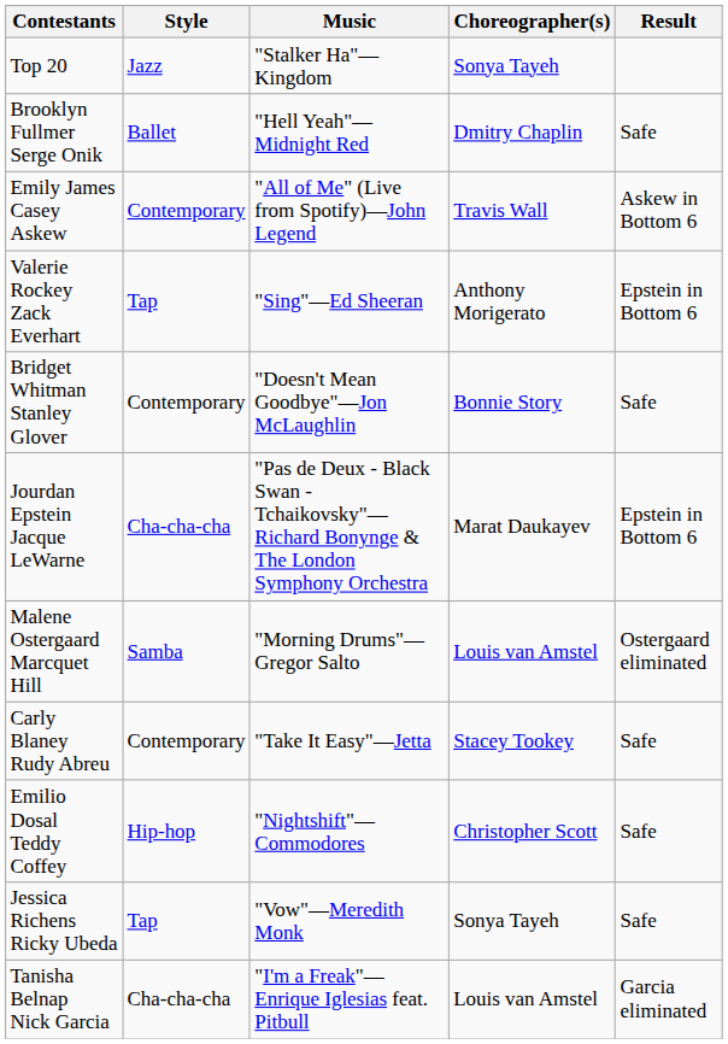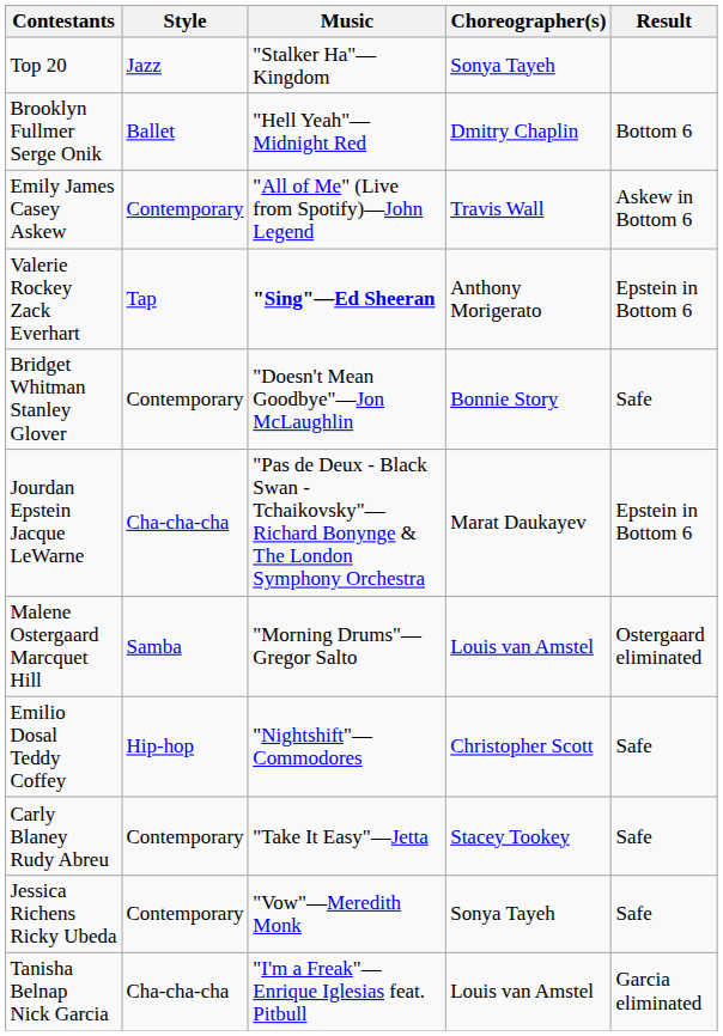 <table class="wikitable" style="width:90%;">
 <tr>
 <th>Contestants</th>
 <th>Style</th>
 <th>Music</th>
 <th>Choreographer(s)</th>
 <th>Result</th>
 </tr>
 <tr>
 <td>Top 20</td>
 <td><a href='#'>Jazz</a></td>
 <td>"Stalker Ha"—Kingdom</td>
 <td><a href='#'>Sonya Tayeh</a></td>
 <td></td>
 </tr>
 <tr>
 <td>Brooklyn Fullmer<br>Serge Onik</td>
 <td><a href='#'>Ballet</a></td>
 <td>"Hell Yeah"—<a href='#'>Midnight Red</a></td>
 <td><a href='#'>Dmitry Chaplin</a></td>
-<td>Safe</td>
+<td>Bottom 6</td>
 </tr>
 <tr>
 <td>Emily James<br>Casey Askew</td>
 <td><a href='#'>Contemporary</a></td>
 <td>"<a href='#'>All of Me</a>" (Live from Spotify)—<a href='#'>John Legend</a></td>
 <td><a href='#'>Travis Wall</a></td>
 <td>Askew in Bottom 6</td>
 </tr>
 <tr>
 <td>Valerie Rockey<br>Zack Everhart</td>
 <td><a href='#'>Tap</a></td>
-<td>"<a href='#'>Sing</a>"—<a href='#'>Ed Sheeran</a></td>
+<td><strong>"<a href='#'>Sing</a>"—<a href='#'>Ed Sheeran</a></strong></td>
 <td>Anthony Morigerato</td>
 <td>Epstein in Bottom 6</td>
 </tr>
 <tr>
 <td>Bridget Whitman<br>Stanley Glover</td>
 <td>Contemporary</td>
 <td>"Doesn't Mean Goodbye"—<a href='#'>Jon McLaughlin</a></td>
 <td><a href='#'>Bonnie Story</a></td>
 <td>Safe</td>
 </tr>
 <tr>
 <td>Jourdan Epstein<br>Jacque LeWarne</td>
 <td><a href='#'>Cha-cha-cha</a></td>
 <td>"Pas de Deux - Black Swan - Tchaikovsky"—<a href='#'>Richard Bonynge</a> & <a href='#'>The London Symphony Orchestra</a></td>
 <td>Marat Daukayev</td>
 <td>Epstein in Bottom 6</td>
 </tr>
 <tr>
 <td>Malene Ostergaard<br>Marcquet Hill</td>
 <td><a href='#'>Samba</a></td>
 <td>"Morning Drums"—Gregor Salto</td>
 <td><a href='#'>Louis van Amstel</a></td>
 <td>Ostergaard eliminated</td>
 </tr>
 <tr>
+<td>Emilio Dosal<br>Teddy Coffey</td>
+<td><a href='#'>Hip-hop</a></td>
+<td>"<a href='#'>Nightshift</a>"—<a href='#'>Commodores</a></td>
+<td><a href='#'>Christopher Scott</a></td>
+<td>Safe</td>
+</tr>
+<tr>
 <td>Carly Blaney<br>Rudy Abreu</td>
 <td>Contemporary</td>
 <td>"Take It Easy"—<a href='#'>Jetta</a></td>
 <td><a href='#'>Stacey Tookey</a></td>
 <td>Safe</td>
 </tr>
 <tr>
-<td>Emilio Dosal<br>Teddy Coffey</td>
-<td><a href='#'>Hip-hop</a></td>
-<td>"<a href='#'>Nightshift</a>"—<a href='#'>Commodores</a></td>
-<td><a href='#'>Christopher Scott</a></td>
-<td>Safe</td>
-</tr>
-<tr>
 <td>Jessica Richens<br>Ricky Ubeda</td>
-<td><a href='#'>Tap</a></td>
+<td>Contemporary</td>
 <td>"Vow"—<a href='#'>Meredith Monk</a></td>
 <td>Sonya Tayeh</td>
 <td>Safe</td>
 </tr>
 <tr>
 <td>Tanisha Belnap<br>Nick Garcia</td>
 <td>Cha-cha-cha</td>
 <td>"<a href='#'>I'm a Freak</a>"—<a href='#'>Enrique Iglesias</a> feat. <a href='#'>Pitbull</a></td>
 <td>Louis van Amstel</td>
 <td>Garcia eliminated</td>
 </tr>
 </table>
